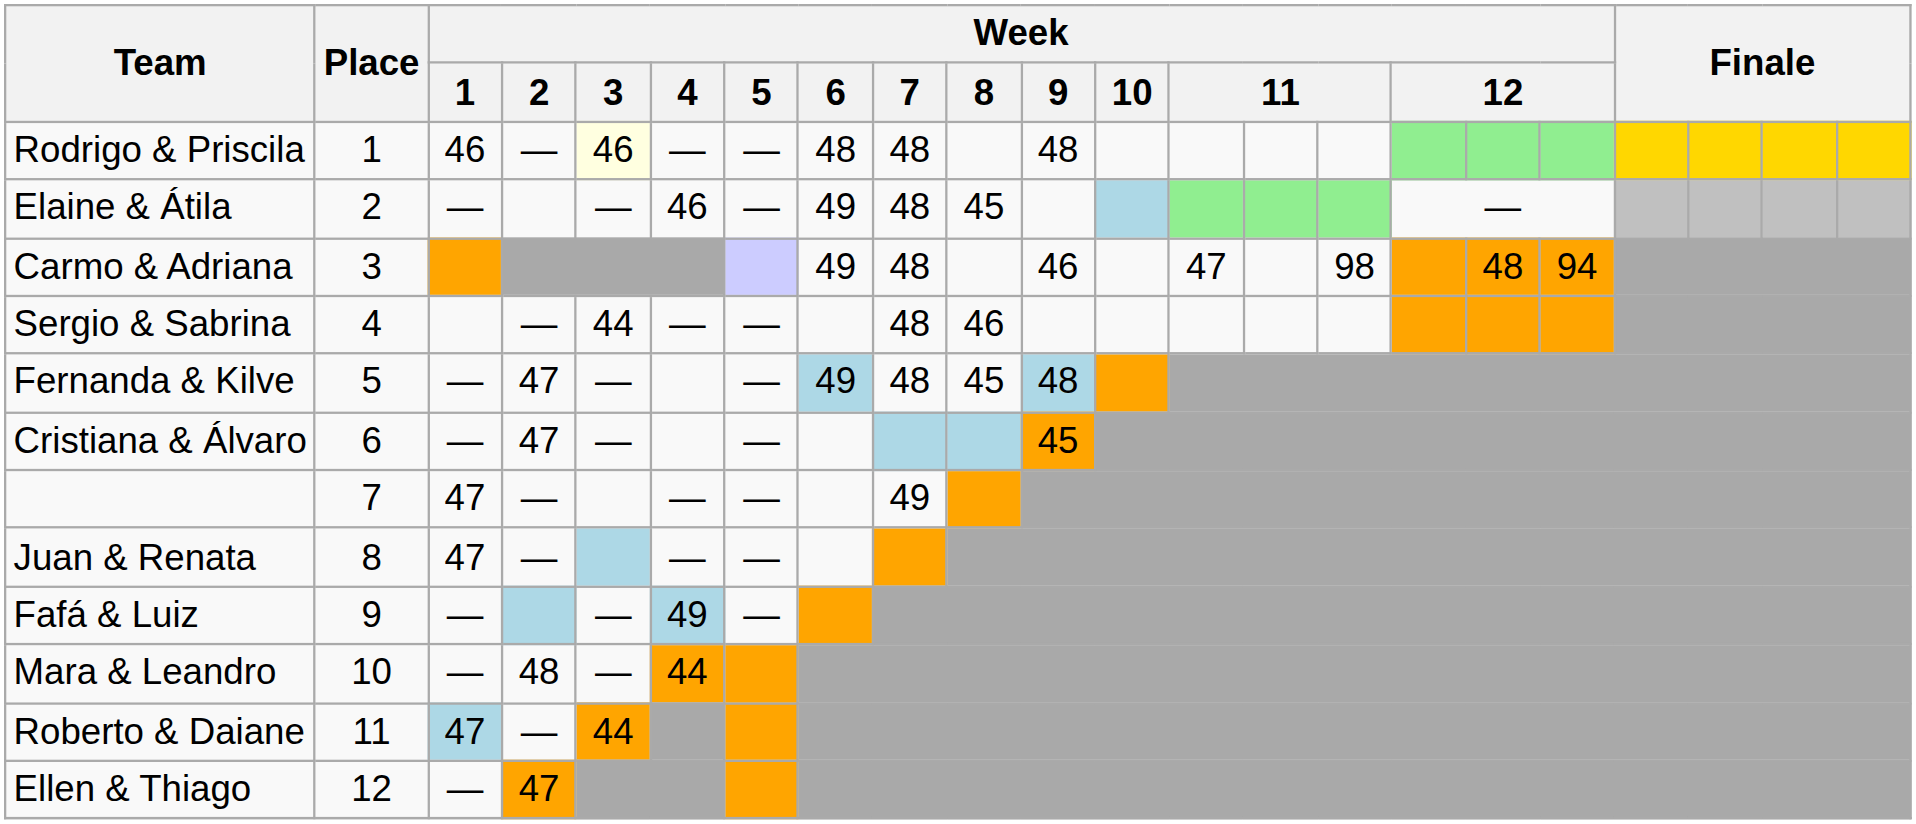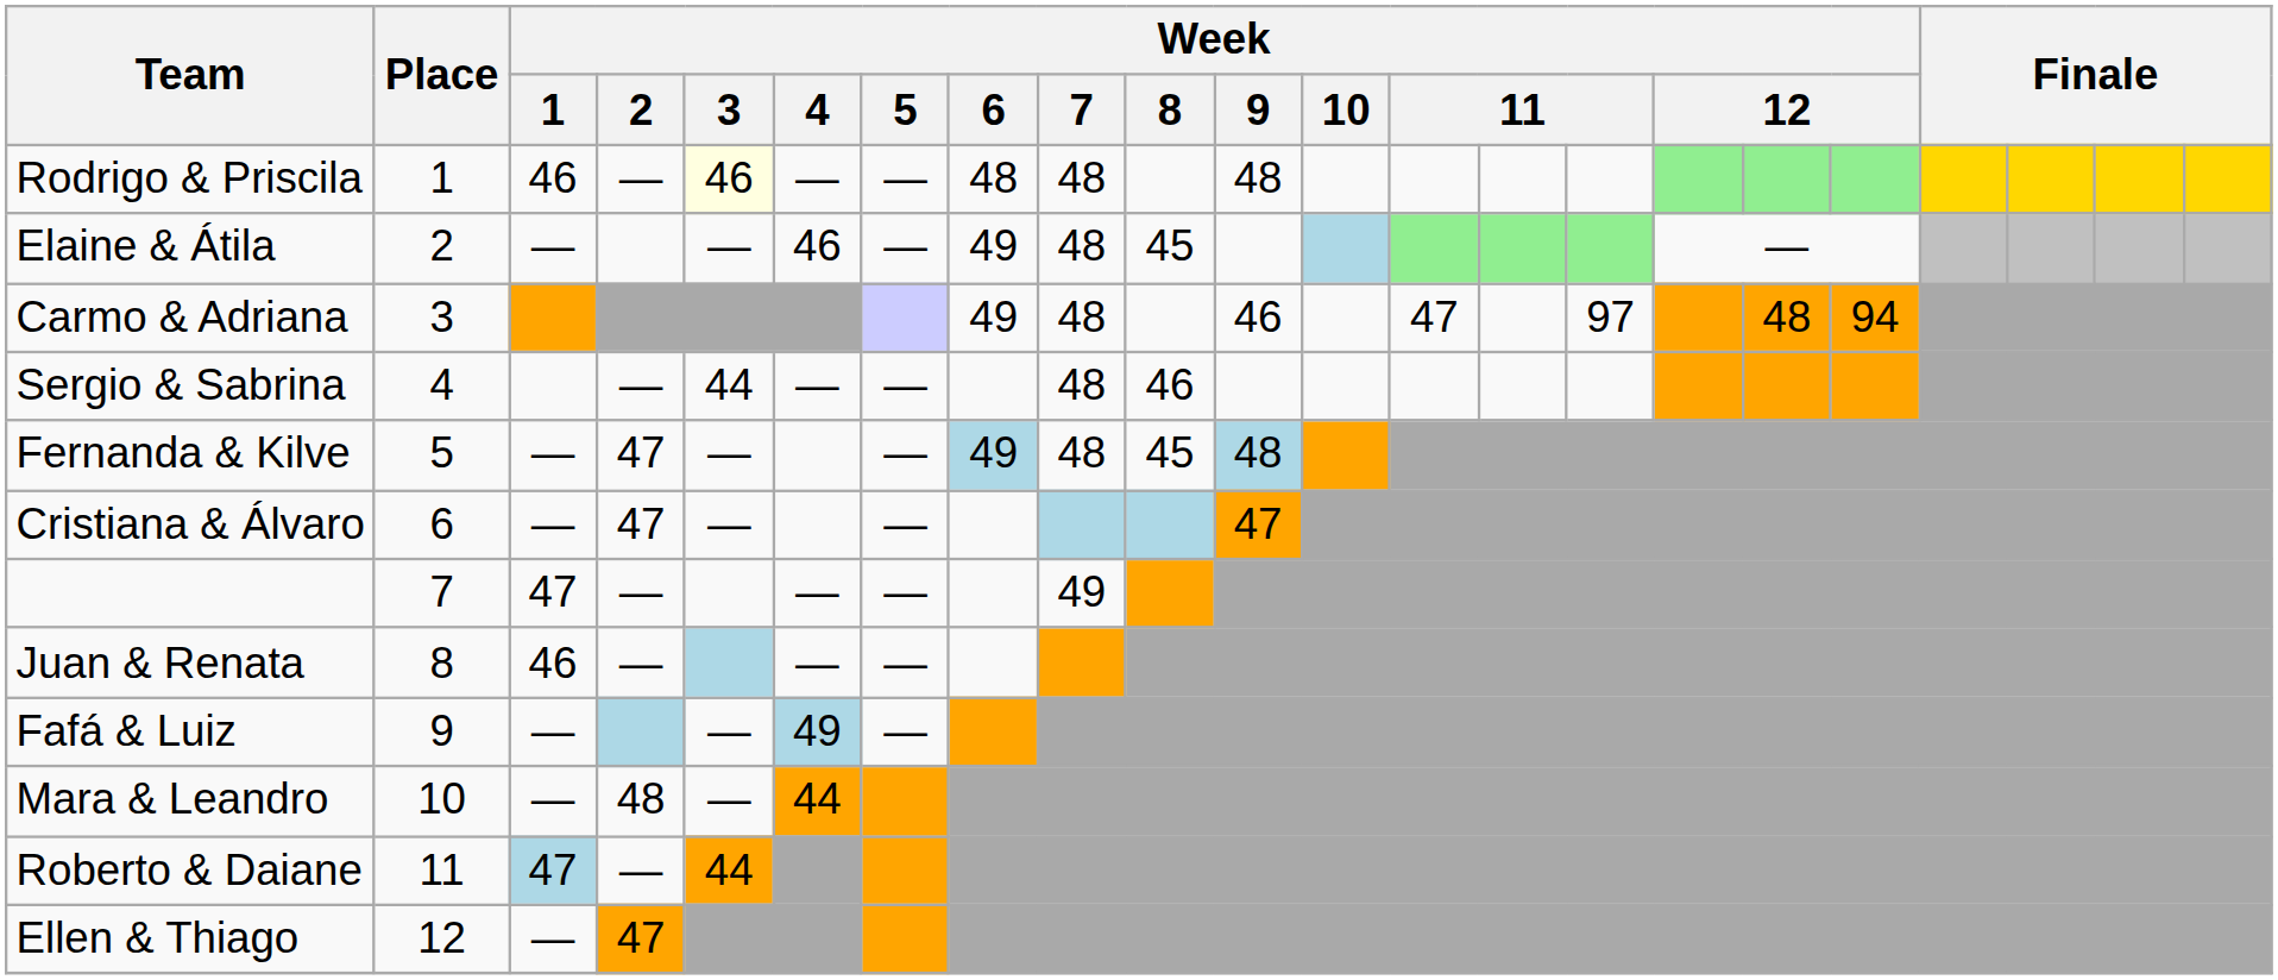 <table class="wikitable" style="text-align:center" align="center">
 <tr>
 <th rowspan=2>Team</th>
 <th rowspan=2>Place</th>
 <th colspan=16>Week</th>
 <th rowspan=2 colspan=4>Finale</th>
 </tr>
 <tr>
 <th width=25>1</th>
 <th width=25>2</th>
 <th width=25>3</th>
 <th width=25>4</th>
 <th width=25>5</th>
 <th width=25>6</th>
 <th width=25>7</th>
 <th width=25>8</th>
 <th width=25>9</th>
 <th width=25>10</th>
 <th colspan=3>11</th>
 <th colspan=3>12</th>
 </tr>
 <tr>
 <td align="left">Rodrigo & Priscila</td>
 <td>1</td>
 <td>46</td>
 <td>—</td>
 <td style="background: lightyellow;">46</td>
 <td>—</td>
 <td>—</td>
 <td>48</td>
 <td>48</td>
 <td><strong></strong></td>
 <td>48</td>
 <td><em></em></td>
 <td width=25><strong></strong></td>
 <td width=25><strong></strong></td>
 <td width=25><strong></strong></td>
 <td width=25 bgcolor="90EE90"><strong></strong></td>
 <td width=25 bgcolor="90EE90"><strong></strong></td>
 <td width=25 bgcolor="90EE90"><strong></strong></td>
 <td width=25 bgcolor="FFD700"><em></em></td>
 <td width=25 bgcolor="FFD700"><strong></strong></td>
 <td width=25 bgcolor="FFD700"><em></em></td>
 <td width=25 bgcolor="FFD700"><strong></strong></td>
 </tr>
 <tr>
 <td align="left">Elaine & Átila</td>
 <td>2</td>
 <td>—</td>
 <td><strong></strong></td>
 <td>—</td>
 <td>46</td>
 <td>—</td>
 <td>49</td>
 <td>48</td>
 <td>45</td>
 <td><strong></strong></td>
 <td bgcolor="ADD8E6"><strong></strong></td>
 <td bgcolor="90EE90"><strong></strong></td>
 <td bgcolor="90EE90"><strong></strong></td>
 <td bgcolor="90EE90"><strong></strong></td>
 <td colspan=3>—</td>
 <td bgcolor="C0C0C0"><strong></strong></td>
 <td bgcolor="C0C0C0"><em></em></td>
 <td bgcolor="C0C0C0"><strong></strong></td>
 <td bgcolor="C0C0C0"><em></em></td>
 </tr>
 <tr>
 <td align="left">Carmo & Adriana</td>
 <td>3</td>
 <td bgcolor="FFA500"><em></em></td>
 <td bgcolor="A9A9A9" colspan=3></td>
 <td bgcolor="CCCCFF"><strong></strong></td>
 <td>49</td>
 <td>48</td>
 <td><strong></strong></td>
 <td>46</td>
 <td><strong></strong></td>
 <td>47</td>
 <td><strong></strong></td>
-<td>98</td>
+<td>97</td>
 <td bgcolor="FFA500"><em></em></td>
 <td bgcolor="FFA500">48</td>
 <td bgcolor="FFA500">94</td>
 <td bgcolor="A9A9A9" colspan=4></td>
 </tr>
 <tr>
 <td align="left">Sergio & Sabrina</td>
 <td>4</td>
 <td><strong></strong></td>
 <td>—</td>
 <td>44</td>
 <td>—</td>
 <td>—</td>
 <td><strong></strong></td>
 <td>48</td>
 <td>46</td>
 <td><em></em></td>
 <td><strong></strong></td>
 <td><em></em></td>
 <td><em></em></td>
 <td><em></em></td>
 <td bgcolor="FFA500"><em></em></td>
 <td bgcolor="FFA500"><em></em></td>
 <td bgcolor="FFA500"><em></em></td>
 <td bgcolor="A9A9A9" colspan=4></td>
 </tr>
 <tr>
 <td align="left">Fernanda & Kilve</td>
 <td>5</td>
 <td>—</td>
 <td>47</td>
 <td>—</td>
 <td><em></em></td>
 <td>—</td>
 <td bgcolor="ADD8E6">49</td>
 <td>48</td>
 <td>45</td>
 <td bgcolor="ADD8E6">48</td>
 <td bgcolor="FFA500"><em></em></td>
 <td bgcolor="A9A9A9" colspan=10></td>
 </tr>
 <tr>
 <td align="left">Cristiana & Álvaro</td>
 <td>6</td>
 <td>—</td>
 <td>47</td>
 <td>—</td>
 <td><strong></strong></td>
 <td>—</td>
 <td><strong></strong></td>
 <td bgcolor="ADD8E6"><strong></strong></td>
 <td bgcolor="ADD8E6"><strong></strong></td>
-<td bgcolor="FFA500">45</td>
+<td bgcolor="FFA500">47</td>
 <td bgcolor="A9A9A9" colspan=11></td>
 </tr>
 <tr>
 <td align="left"></td>
 <td>7</td>
 <td>47</td>
 <td>—</td>
 <td><strong></strong></td>
 <td>—</td>
 <td>—</td>
 <td><strong></strong></td>
 <td>49</td>
 <td bgcolor="FFA500"><em></em></td>
 <td bgcolor="A9A9A9" colspan=12></td>
 </tr>
 <tr>
 <td align="left">Juan & Renata</td>
 <td>8</td>
-<td>47</td>
+<td>46</td>
 <td>—</td>
 <td bgcolor="ADD8E6"><em></em></td>
 <td>—</td>
 <td>—</td>
 <td><strong></strong></td>
 <td bgcolor="FFA500"><em></em></td>
 <td bgcolor="A9A9A9" colspan=13></td>
 </tr>
 <tr>
 <td align="left">Fafá & Luiz</td>
 <td>9</td>
 <td>—</td>
 <td bgcolor="ADD8E6"><em></em></td>
 <td>—</td>
 <td bgcolor="ADD8E6">49</td>
 <td>—</td>
 <td bgcolor="FFA500"><em></em></td>
 <td bgcolor="A9A9A9" colspan=14></td>
 </tr>
 <tr>
 <td align="left">Mara & Leandro</td>
 <td>10</td>
 <td>—</td>
 <td>48</td>
 <td>—</td>
 <td bgcolor="FFA500">44</td>
 <td bgcolor="FFA500"><strong></strong></td>
 <td bgcolor="A9A9A9" colspan=15></td>
 </tr>
 <tr>
 <td align="left">Roberto & Daiane</td>
 <td>11</td>
 <td bgcolor="ADD8E6">47</td>
 <td>—</td>
 <td bgcolor="FFA500">44</td>
 <td bgcolor="A9A9A9" colspan=1></td>
 <td bgcolor="FFA500"><strong></strong></td>
 <td bgcolor="A9A9A9" colspan=15></td>
 </tr>
 <tr>
 <td align="left">Ellen & Thiago</td>
 <td>12</td>
 <td>—</td>
 <td bgcolor="FFA500">47</td>
 <td bgcolor="A9A9A9" colspan=2></td>
 <td bgcolor="FFA500"><em></em></td>
 <td bgcolor="A9A9A9" colspan=15></td>
 </tr>
 <tr>
 </tr>
 </table>
